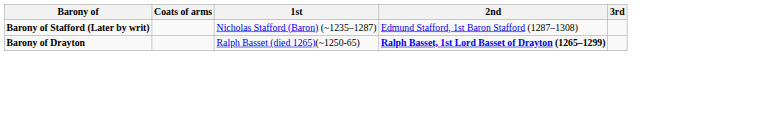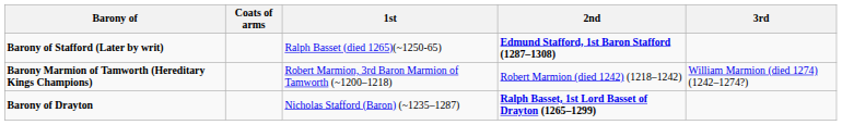 <table class="wikitable">
 <tr>
 <th>Barony of</th>
 <th>Coats of arms</th>
 <th>1st</th>
 <th>2nd</th>
 <th>3rd</th>
 </tr>
 <tr>
 <td><strong>Barony of Stafford (Later by writ)</strong></td>
 <td></td>
-<td><a href='#'>Nicholas Stafford (Baron)</a> (~1235–1287)</td>
-<td><a href='#'>Edmund Stafford, 1st Baron Stafford</a> (1287–1308)</td>
+<td><a href='#'>Ralph Basset (died 1265)</a>(~1250-65)</td>
+<td><strong><a href='#'>Edmund Stafford, 1st Baron Stafford</a> (1287–1308)</strong></td>
 <td></td>
+</tr>
+<tr>
+<td><strong>Barony Marmion of Tamworth (Hereditary Kings Champions)</strong></td>
+<td></td>
+<td><a href='#'>Robert Marmion, 3rd Baron Marmion of Tamworth</a> (~1200–1218)</td>
+<td><a href='#'>Robert Marmion (died 1242)</a> (1218–1242)</td>
+<td><a href='#'>William Marmion (died 1274)</a> (1242–1274?)</td>
 </tr>
 <tr>
 <td><strong>Barony of Drayton</strong></td>
 <td></td>
-<td><a href='#'>Ralph Basset (died 1265)</a>(~1250-65)</td>
+<td><a href='#'>Nicholas Stafford (Baron)</a> (~1235–1287)</td>
 <td><strong><a href='#'>Ralph Basset, 1st Lord Basset of Drayton</a> (1265–1299)</strong></td>
 <td></td>
 </tr>
 </table>
